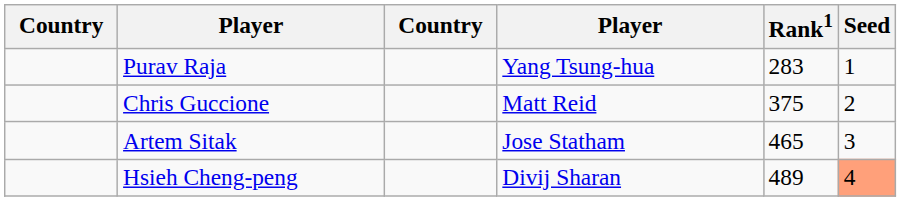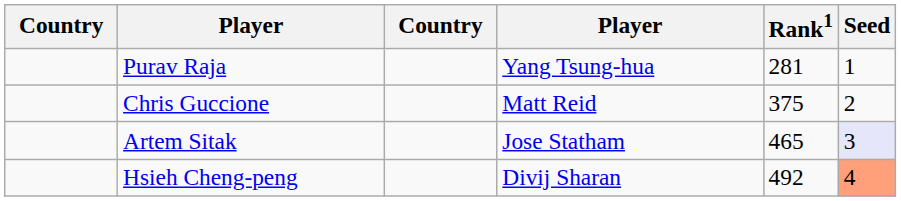 <table class="sortable wikitable">
 <tr>
 <th width="70">Country</th>
 <th width="175">Player</th>
 <th width="70">Country</th>
 <th width="175">Player</th>
 <th>Rank<sup>1</sup></th>
 <th>Seed</th>
 </tr>
 <tr>
 <td></td>
 <td><a href='#'>Purav Raja</a></td>
 <td></td>
 <td><a href='#'>Yang Tsung-hua</a></td>
-<td>283</td>
+<td>281</td>
 <td>1</td>
 </tr>
 <tr>
 <td></td>
 <td><a href='#'>Chris Guccione</a></td>
 <td></td>
 <td><a href='#'>Matt Reid</a></td>
 <td>375</td>
 <td>2</td>
 </tr>
 <tr>
 <td></td>
 <td><a href='#'>Artem Sitak</a></td>
 <td></td>
 <td><a href='#'>Jose Statham</a></td>
 <td>465</td>
-<td>3</td>
+<td style="background: lavender;">3</td>
 </tr>
 <tr>
 <td></td>
 <td><a href='#'>Hsieh Cheng-peng</a></td>
 <td></td>
 <td><a href='#'>Divij Sharan</a></td>
-<td>489</td>
+<td>492</td>
 <td style="background: lightsalmon;">4</td>
 </tr>
 </table>
